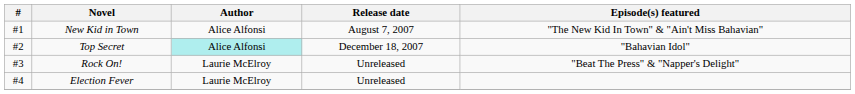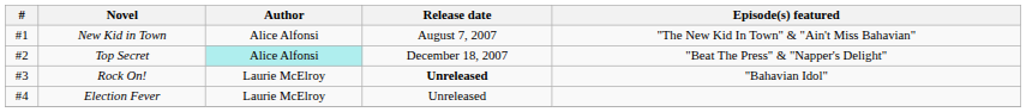 <table class="wikitable sortable" width="100%" border="1" style="font-size: 100%; text-align:center">
 <tr>
 <th>#</th>
 <th>Novel</th>
 <th>Author</th>
 <th>Release date</th>
 <th>Episode(s) featured</th>
 </tr>
 <tr>
 <td>#1</td>
 <td><em>New Kid in Town</em></td>
 <td>Alice Alfonsi</td>
 <td>August 7, 2007</td>
 <td>"The New Kid In Town" & "Ain't Miss Bahavian"</td>
 </tr>
 <tr>
 <td>#2</td>
 <td><em>Top Secret</em></td>
 <td style="background: paleturquoise;">Alice Alfonsi</td>
 <td>December 18, 2007</td>
-<td>"Bahavian Idol"</td>
+<td>"Beat The Press" & "Napper's Delight"</td>
 </tr>
 <tr>
 <td>#3</td>
 <td><em>Rock On!</em></td>
 <td>Laurie McElroy</td>
-<td>Unreleased</td>
-<td>"Beat The Press" & "Napper's Delight"</td>
+<td><strong>Unreleased</strong></td>
+<td>"Bahavian Idol"</td>
 </tr>
 <tr>
 <td>#4</td>
 <td><em>Election Fever</em></td>
 <td>Laurie McElroy</td>
 <td>Unreleased</td>
 <td></td>
 </tr>
 <tr>
 </tr>
 </table>
